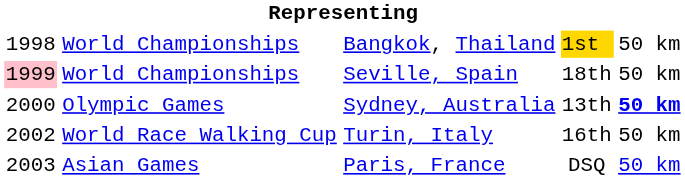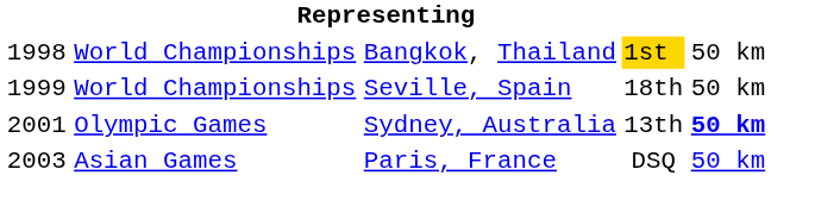 <table>
 <tr>
 <th colspan="5">Representing </th>
 </tr>
 <tr>
 <td>1998</td>
 <td><a href='#'>World Championships</a></td>
 <td><a href='#'>Bangkok</a>, <a href='#'>Thailand</a></td>
 <td bgcolor="gold">1st</td>
 <td>50 km</td>
 </tr>
 <tr>
-<td style="background: pink;">1999</td>
+<td>1999</td>
 <td><a href='#'>World Championships</a></td>
 <td><a href='#'>Seville, Spain</a></td>
 <td>18th</td>
 <td>50 km</td>
 </tr>
 <tr>
-<td>2000</td>
+<td>2001</td>
 <td><a href='#'>Olympic Games</a></td>
 <td><a href='#'>Sydney, Australia</a></td>
 <td>13th</td>
 <td><strong><a href='#'>50 km</a></strong></td>
-</tr>
-<tr>
-<td>2002</td>
-<td><a href='#'>World Race Walking Cup</a></td>
-<td><a href='#'>Turin, Italy</a></td>
-<td>16th</td>
-<td>50 km</td>
 </tr>
 <tr>
 <td>2003</td>
 <td><a href='#'>Asian Games</a></td>
 <td><a href='#'>Paris, France</a></td>
 <td align="center">DSQ</td>
 <td><a href='#'>50 km</a></td>
 </tr>
 </table>
